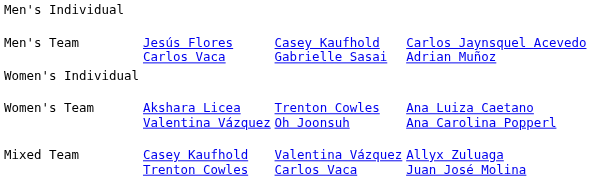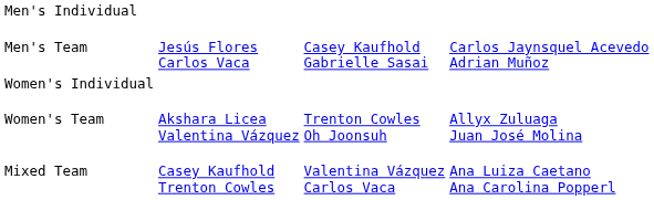 <table>
 <tr>
 <td>Men's Individual</td>
 <td></td>
 <td></td>
 <td></td>
 </tr>
 <tr>
 <td>Men's Team</td>
 <td><br><a href='#'>Jesús Flores</a><br><a href='#'>Carlos Vaca</a></td>
 <td><br><a href='#'>Casey Kaufhold</a><br><a href='#'>Gabrielle Sasai</a></td>
 <td><br><a href='#'>Carlos Jaynsquel Acevedo</a><br><a href='#'>Adrian Muñoz</a></td>
 </tr>
 <tr>
 <td>Women's Individual</td>
 <td></td>
 <td></td>
 <td></td>
 </tr>
 <tr>
 <td>Women's Team</td>
 <td><br><a href='#'>Akshara Licea</a><br><a href='#'>Valentina Vázquez</a></td>
 <td><br><a href='#'>Trenton Cowles</a><br><a href='#'>Oh Joonsuh</a></td>
-<td><br><a href='#'>Ana Luiza Caetano</a><br><a href='#'>Ana Carolina Popperl</a></td>
+<td><br><a href='#'>Allyx Zuluaga</a><br><a href='#'>Juan José Molina</a></td>
 </tr>
 <tr>
 <td>Mixed Team</td>
 <td><br><a href='#'>Casey Kaufhold</a><br><a href='#'>Trenton Cowles</a></td>
 <td><br><a href='#'>Valentina Vázquez</a><br><a href='#'>Carlos Vaca</a></td>
-<td><br><a href='#'>Allyx Zuluaga</a><br><a href='#'>Juan José Molina</a></td>
+<td><br><a href='#'>Ana Luiza Caetano</a><br><a href='#'>Ana Carolina Popperl</a></td>
 </tr>
 </table>
